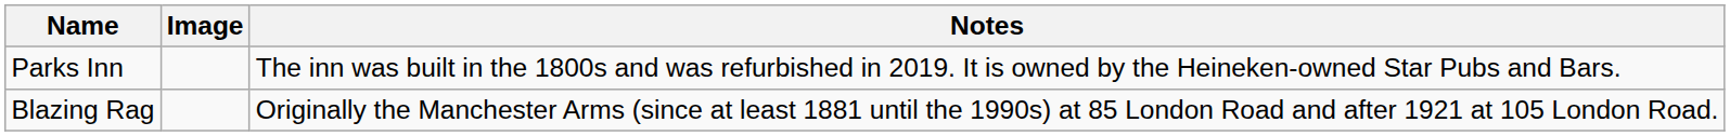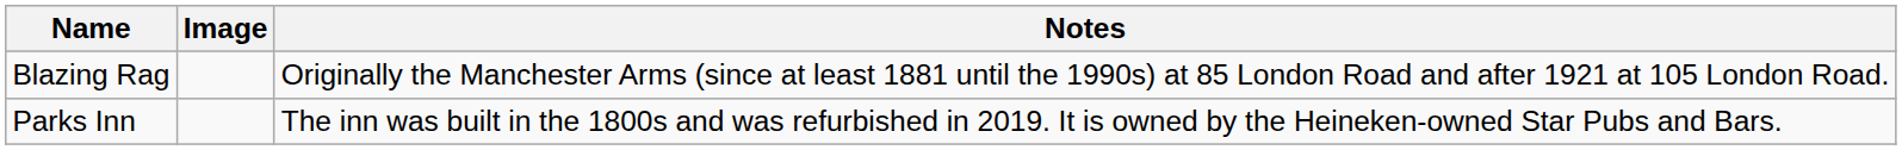 <table class="wikitable sortable">
 <tr>
 <th>Name</th>
 <th>Image</th>
 <th>Notes</th>
 </tr>
 <tr>
+<td>Blazing Rag</td>
+<td></td>
+<td>Originally the Manchester Arms (since at least 1881 until the 1990s) at 85 London Road and after 1921 at 105 London Road.</td>
+</tr>
+<tr>
 <td>Parks Inn</td>
 <td></td>
 <td>The inn was built in the 1800s and was refurbished in 2019. It is owned by the Heineken-owned Star Pubs and Bars.</td>
 </tr>
-<tr>
-<td>Blazing Rag</td>
-<td></td>
-<td>Originally the Manchester Arms (since at least 1881 until the 1990s) at 85 London Road and after 1921 at 105 London Road.</td>
-</tr>
 </table>
